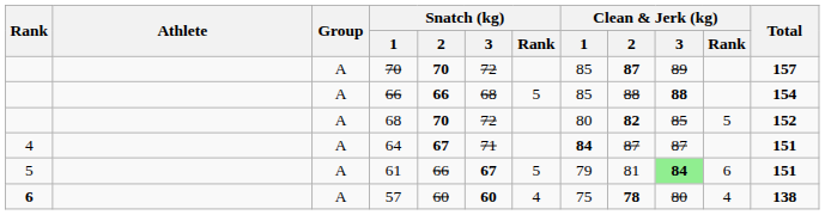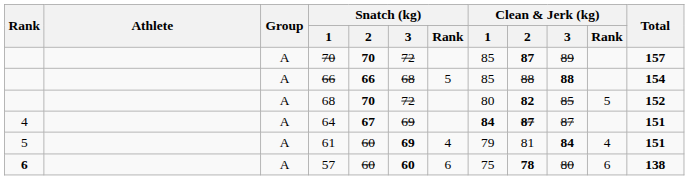 <table class = "wikitable" style="text-align:center;">
 <tr>
 <th rowspan=2 width=40>Rank</th>
 <th rowspan=2 width=250>Athlete</th>
 <th rowspan=2 width=50>Group</th>
 <th colspan=4>Snatch (kg)</th>
 <th colspan=4>Clean & Jerk (kg)</th>
 <th rowspan=2 width=60>Total</th>
 </tr>
 <tr>
 <th width=40>1</th>
 <th width=40>2</th>
 <th width=40>3</th>
 <th width=40>Rank</th>
 <th width=40>1</th>
 <th width=40>2</th>
 <th width=40>3</th>
 <th width=40>Rank</th>
 </tr>
 <tr>
 <td></td>
 <td align=left></td>
 <td>A</td>
 <td><s>70</s></td>
 <td><strong>70</strong></td>
 <td><s>72</s></td>
 <td></td>
 <td>85</td>
 <td><strong>87</strong></td>
 <td><s>89</s></td>
 <td></td>
 <td><strong>157</strong></td>
 </tr>
 <tr>
 <td></td>
 <td align=left></td>
 <td>A</td>
 <td><s>66</s></td>
 <td><strong>66</strong></td>
 <td><s>68</s></td>
 <td>5</td>
 <td>85</td>
 <td><s>88</s></td>
 <td><strong>88</strong></td>
 <td></td>
 <td><strong>154</strong></td>
 </tr>
 <tr>
 <td></td>
 <td align=left></td>
 <td>A</td>
 <td>68</td>
 <td><strong>70</strong></td>
 <td><s>72</s></td>
 <td></td>
 <td>80</td>
 <td><strong>82</strong></td>
 <td><s>85</s></td>
 <td>5</td>
 <td><strong>152</strong></td>
 </tr>
 <tr>
 <td>4</td>
 <td align=left></td>
 <td>A</td>
 <td>64</td>
 <td><strong>67</strong></td>
-<td><s>71</s></td>
+<td><s>69</s></td>
 <td></td>
 <td><strong>84</strong></td>
-<td><s>87</s></td>
+<td><strong><s>87</s></strong></td>
 <td><s>87</s></td>
 <td></td>
 <td><strong>151</strong></td>
 </tr>
 <tr>
 <td>5</td>
 <td align=left></td>
 <td>A</td>
 <td>61</td>
-<td><s>66</s></td>
-<td><strong>67</strong></td>
-<td>5</td>
+<td><s>60</s></td>
+<td><strong>69</strong></td>
+<td>4</td>
 <td>79</td>
 <td>81</td>
-<td style="background: lightgreen;"><strong>84</strong></td>
-<td>6</td>
+<td><strong>84</strong></td>
+<td>4</td>
 <td><strong>151</strong></td>
 </tr>
 <tr>
 <td><strong>6</strong></td>
 <td align=left></td>
 <td>A</td>
 <td>57</td>
 <td><s>60</s></td>
 <td><strong>60</strong></td>
-<td>4</td>
+<td>6</td>
 <td>75</td>
 <td><strong>78</strong></td>
 <td><s>80</s></td>
-<td>4</td>
+<td>6</td>
 <td><strong>138</strong></td>
 </tr>
 </table>
